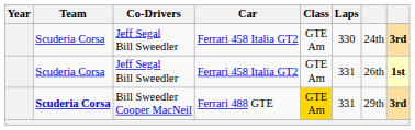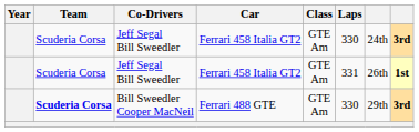 <table class="wikitable" style="text-align:center; font-size:90%">
 <tr>
 <th>Year</th>
 <th>Team</th>
 <th>Co-Drivers</th>
 <th>Car</th>
 <th>Class</th>
 <th>Laps</th>
 <th></th>
 <th></th>
 </tr>
 <tr>
 <th></th>
 <td align="left"> <a href='#'>Scuderia Corsa</a></td>
 <td align="left"> <a href='#'>Jeff Segal</a><br> Bill Sweedler</td>
 <td align="left"><a href='#'>Ferrari 458 Italia GT2</a></td>
 <td>GTE<br>Am</td>
 <td>330</td>
 <td>24th</td>
 <td style="background:#FFDF9F;"><strong>3rd</strong></td>
 </tr>
 <tr>
 <th></th>
 <td align="left"> <a href='#'>Scuderia Corsa</a></td>
 <td align="left"> <a href='#'>Jeff Segal</a><br> Bill Sweedler</td>
 <td align="left"><a href='#'>Ferrari 458 Italia GT2</a></td>
 <td>GTE<br>Am</td>
 <td>331</td>
 <td>26th</td>
 <td style="background:#FFFFBF;"><strong>1st</strong></td>
 </tr>
 <tr>
 <th></th>
 <td align="left"><strong> <a href='#'>Scuderia Corsa</a></strong></td>
 <td align="left"> Bill Sweedler<br> <a href='#'>Cooper MacNeil</a></td>
 <td align="left"><a href='#'>Ferrari 488</a> GTE</td>
-<td style="background: gold;">GTE<br>Am</td>
-<td>331</td>
+<td>GTE<br>Am</td>
+<td>330</td>
 <td>29th</td>
 <td style="background:#FFDF9F;"><strong>3rd</strong></td>
 </tr>
 <tr>
 <th colspan="8"></th>
 </tr>
 </table>
